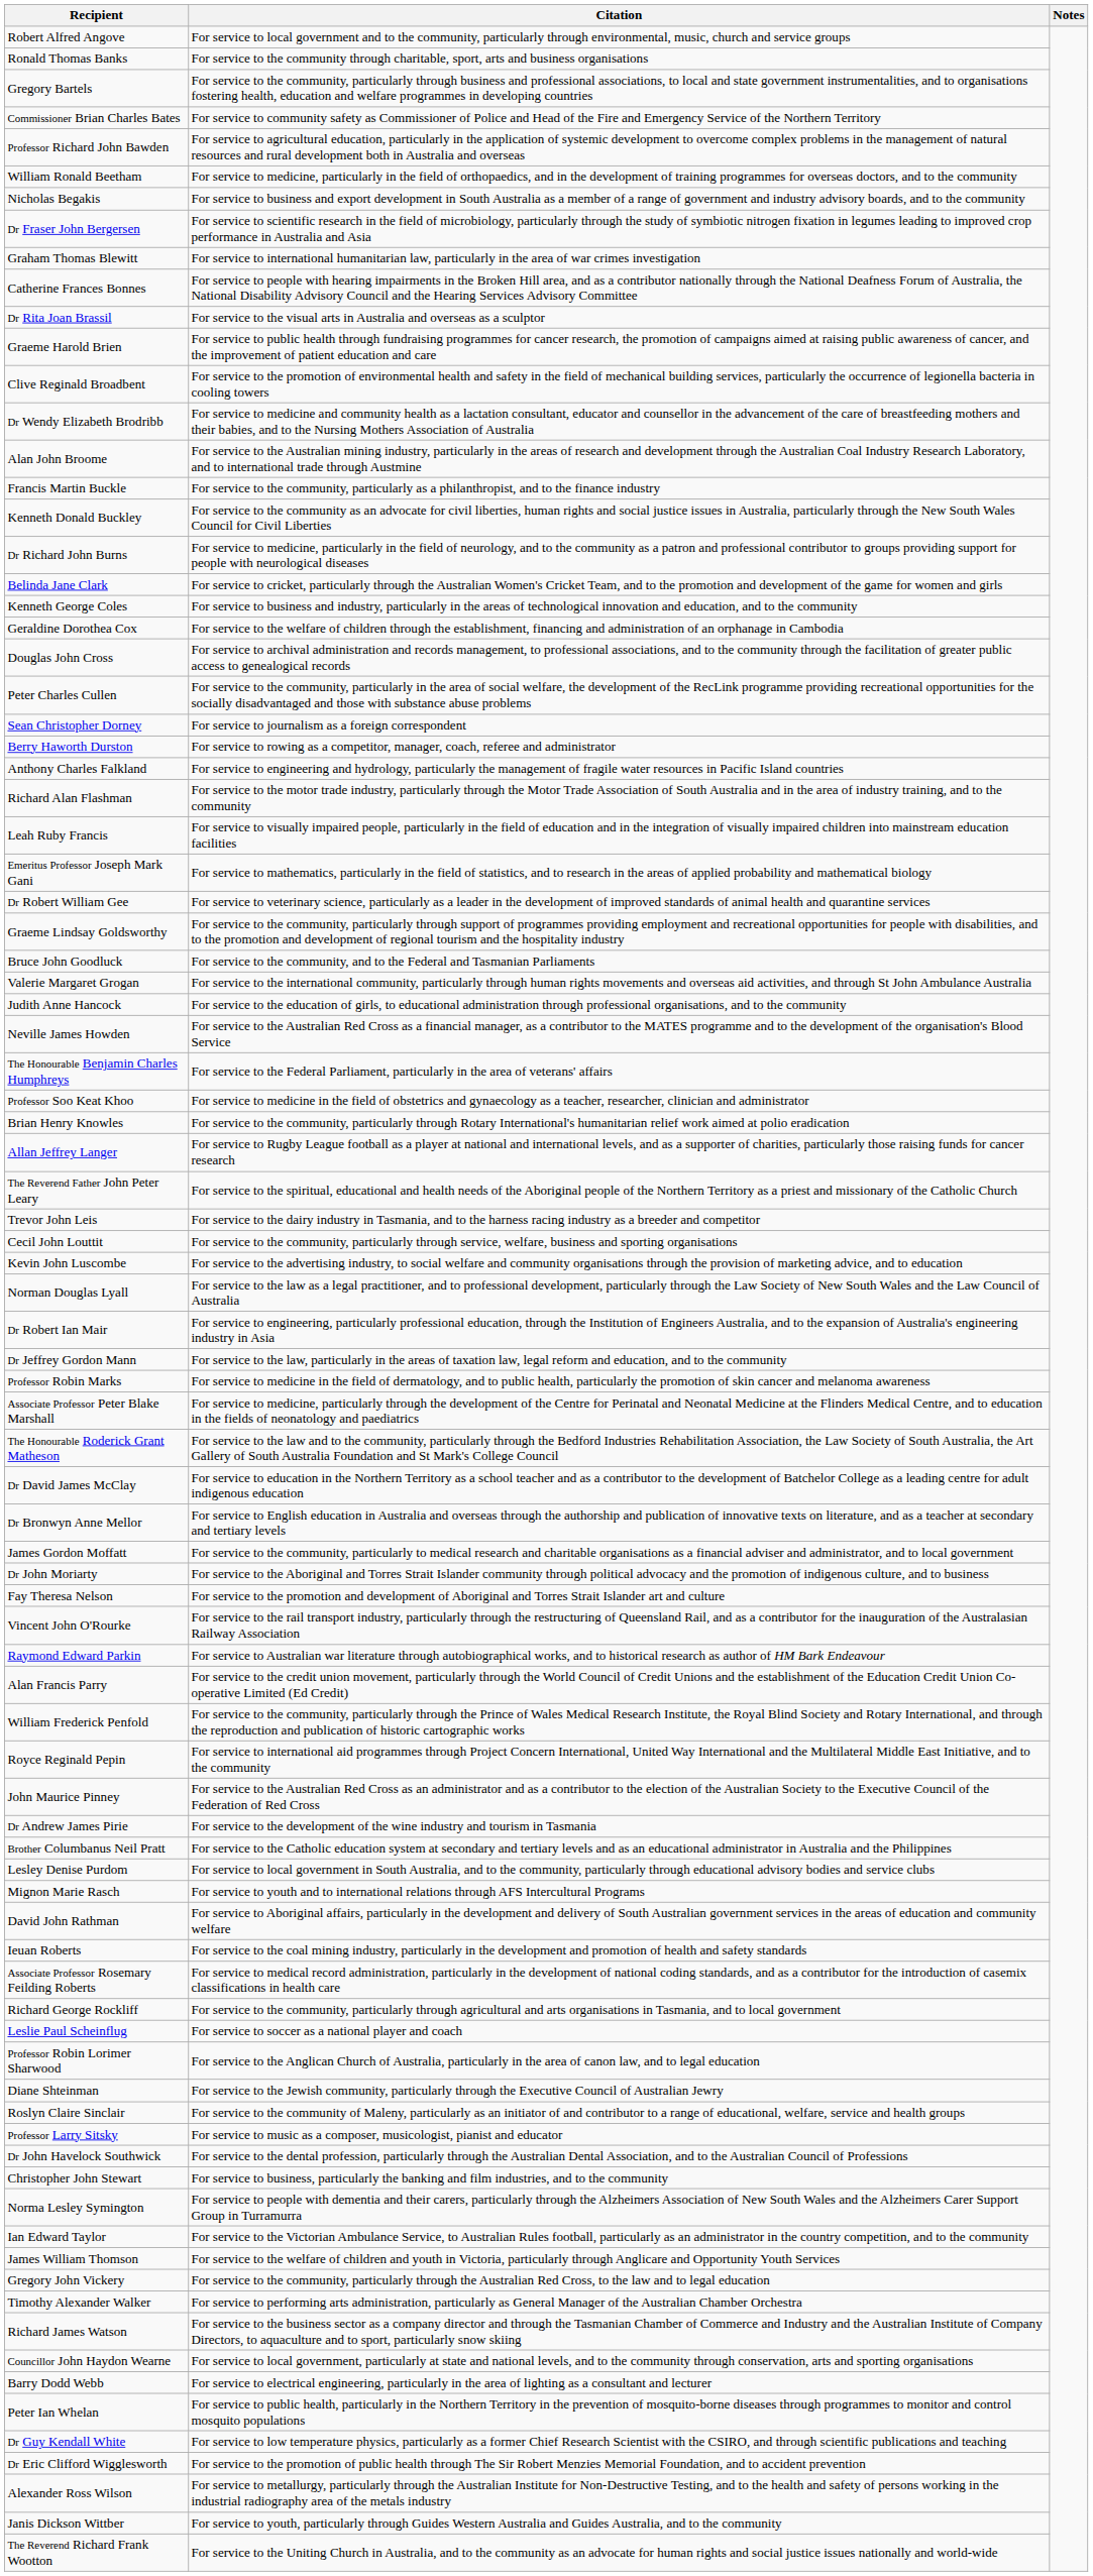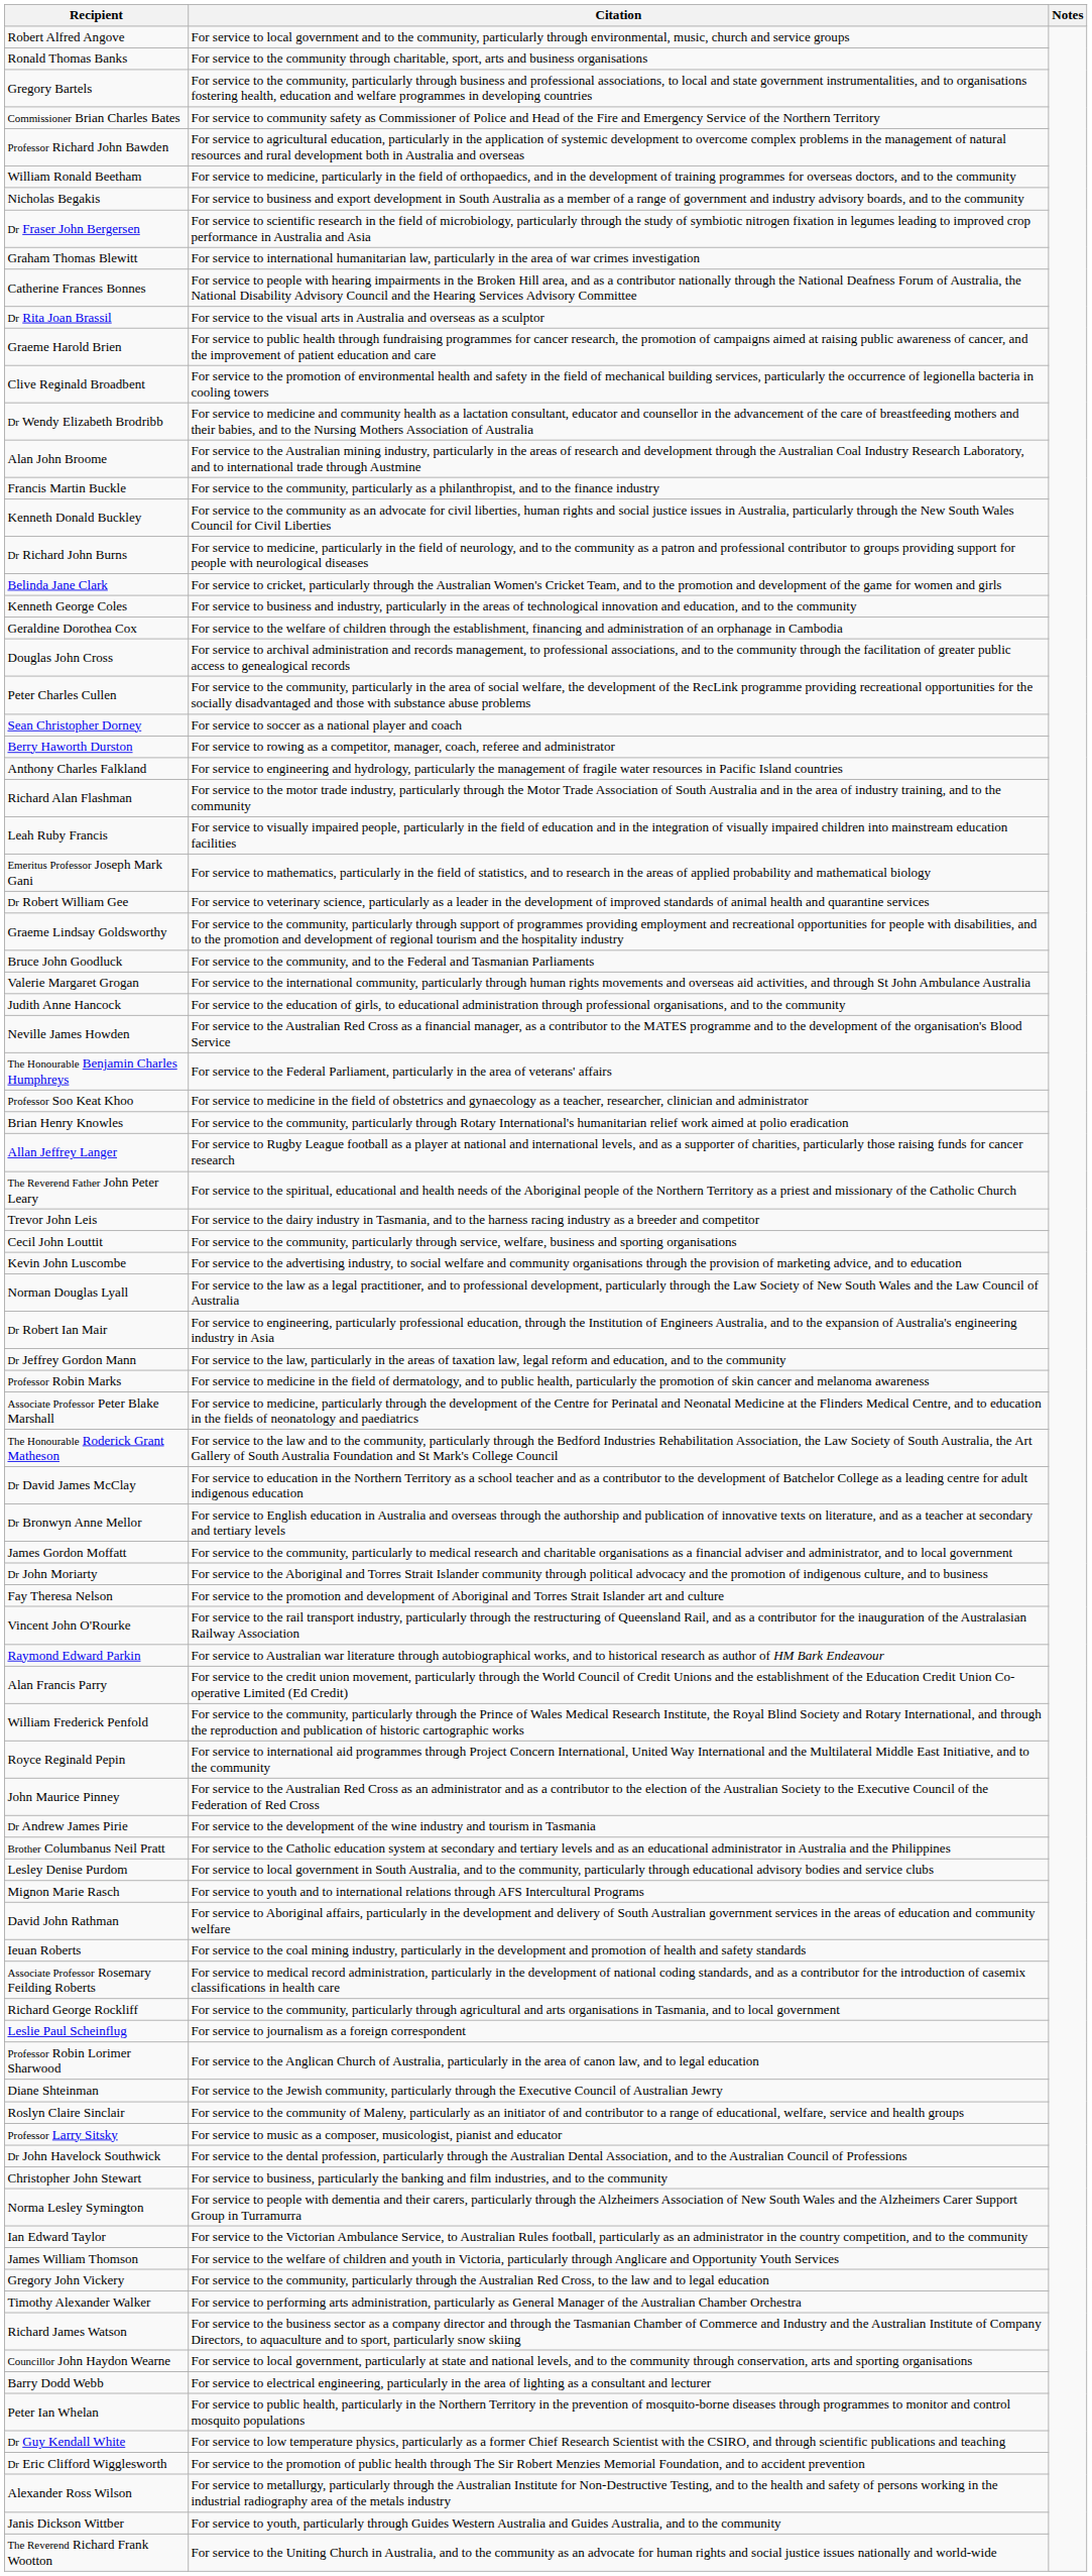 <table class="wikitable" style="font-size:95%;">
 <tr>
 <th>Recipient</th>
 <th>Citation</th>
 <th>Notes</th>
 </tr>
 <tr>
 <td>Robert Alfred Angove</td>
 <td>For service to local government and to the community, particularly through environmental, music, church and service groups</td>
 <td rowspan=89></td>
 </tr>
 <tr>
 <td>Ronald Thomas Banks</td>
 <td>For service to the community through charitable, sport, arts and business organisations</td>
 </tr>
 <tr>
 <td>Gregory Bartels</td>
 <td>For service to the community, particularly through business and professional associations, to local and state government instrumentalities, and to organisations fostering health, education and welfare programmes in developing countries</td>
 </tr>
 <tr>
 <td><small>Commissioner</small> Brian Charles Bates</td>
 <td>For service to community safety as Commissioner of Police and Head of the Fire and Emergency Service of the Northern Territory</td>
 </tr>
 <tr>
 <td><small>Professor</small> Richard John Bawden</td>
 <td>For service to agricultural education, particularly in the application of systemic development to overcome complex problems in the management of natural resources and rural development both in Australia and overseas</td>
 </tr>
 <tr>
 <td>William Ronald Beetham</td>
 <td>For service to medicine, particularly in the field of orthopaedics, and in the development of training programmes for overseas doctors, and to the community</td>
 </tr>
 <tr>
 <td>Nicholas Begakis</td>
 <td>For service to business and export development in South Australia as a member of a range of government and industry advisory boards, and to the community</td>
 </tr>
 <tr>
 <td><small>Dr</small> <a href='#'>Fraser John Bergersen</a></td>
 <td>For service to scientific research in the field of microbiology, particularly through the study of symbiotic nitrogen fixation in legumes leading to improved crop performance in Australia and Asia</td>
 </tr>
 <tr>
 <td>Graham Thomas Blewitt</td>
 <td>For service to international humanitarian law, particularly in the area of war crimes investigation</td>
 </tr>
 <tr>
 <td>Catherine Frances Bonnes</td>
 <td>For service to people with hearing impairments in the Broken Hill area, and as a contributor nationally through the National Deafness Forum of Australia, the National Disability Advisory Council and the Hearing Services Advisory Committee</td>
 </tr>
 <tr>
 <td><small>Dr</small> <a href='#'>Rita Joan Brassil</a></td>
 <td>For service to the visual arts in Australia and overseas as a sculptor</td>
 </tr>
 <tr>
 <td>Graeme Harold Brien</td>
 <td>For service to public health through fundraising programmes for cancer research, the promotion of campaigns aimed at raising public awareness of cancer, and the improvement of patient education and care</td>
 </tr>
 <tr>
 <td>Clive Reginald Broadbent</td>
 <td>For service to the promotion of environmental health and safety in the field of mechanical building services, particularly the occurrence of legionella bacteria in cooling towers</td>
 </tr>
 <tr>
 <td><small>Dr</small> Wendy Elizabeth Brodribb</td>
 <td>For service to medicine and community health as a lactation consultant, educator and counsellor in the advancement of the care of breastfeeding mothers and their babies, and to the Nursing Mothers Association of Australia</td>
 </tr>
 <tr>
 <td>Alan John Broome</td>
 <td>For service to the Australian mining industry, particularly in the areas of research and development through the Australian Coal Industry Research Laboratory, and to international trade through Austmine</td>
 </tr>
 <tr>
 <td>Francis Martin Buckle</td>
 <td>For service to the community, particularly as a philanthropist, and to the finance industry</td>
 </tr>
 <tr>
 <td>Kenneth Donald Buckley</td>
 <td>For service to the community as an advocate for civil liberties, human rights and social justice issues in Australia, particularly through the New South Wales Council for Civil Liberties</td>
 </tr>
 <tr>
 <td><small>Dr</small> Richard John Burns</td>
 <td>For service to medicine, particularly in the field of neurology, and to the community as a patron and professional contributor to groups providing support for people with neurological diseases</td>
 </tr>
 <tr>
 <td><a href='#'>Belinda Jane Clark</a></td>
 <td>For service to cricket, particularly through the Australian Women's Cricket Team, and to the promotion and development of the game for women and girls</td>
 </tr>
 <tr>
 <td>Kenneth George Coles</td>
 <td>For service to business and industry, particularly in the areas of technological innovation and education, and to the community</td>
 </tr>
 <tr>
 <td>Geraldine Dorothea Cox</td>
 <td>For service to the welfare of children through the establishment, financing and administration of an orphanage in Cambodia</td>
 </tr>
 <tr>
 <td>Douglas John Cross</td>
 <td>For service to archival administration and records management, to professional associations, and to the community through the facilitation of greater public access to genealogical records</td>
 </tr>
 <tr>
 <td>Peter Charles Cullen</td>
 <td>For service to the community, particularly in the area of social welfare, the development of the RecLink programme providing recreational opportunities for the socially disadvantaged and those with substance abuse problems</td>
 </tr>
 <tr>
 <td><a href='#'>Sean Christopher Dorney</a></td>
-<td>For service to journalism as a foreign correspondent</td>
+<td>For service to soccer as a national player and coach</td>
 </tr>
 <tr>
 <td><a href='#'>Berry Haworth Durston</a></td>
 <td>For service to rowing as a competitor, manager, coach, referee and administrator</td>
 </tr>
 <tr>
 <td>Anthony Charles Falkland</td>
 <td>For service to engineering and hydrology, particularly the management of fragile water resources in Pacific Island countries</td>
 </tr>
 <tr>
 <td>Richard Alan Flashman</td>
 <td>For service to the motor trade industry, particularly through the Motor Trade Association of South Australia and in the area of industry training, and to the community</td>
 </tr>
 <tr>
 <td>Leah Ruby Francis</td>
 <td>For service to visually impaired people, particularly in the field of education and in the integration of visually impaired children into mainstream education facilities</td>
 </tr>
 <tr>
 <td><small>Emeritus Professor</small> Joseph Mark Gani</td>
 <td>For service to mathematics, particularly in the field of statistics, and to research in the areas of applied probability and mathematical biology</td>
 </tr>
 <tr>
 <td><small>Dr</small> Robert William Gee</td>
 <td>For service to veterinary science, particularly as a leader in the development of improved standards of animal health and quarantine services</td>
 </tr>
 <tr>
 <td>Graeme Lindsay Goldsworthy</td>
 <td>For service to the community, particularly through support of programmes providing employment and recreational opportunities for people with disabilities, and to the promotion and development of regional tourism and the hospitality industry</td>
 </tr>
 <tr>
 <td>Bruce John Goodluck</td>
 <td>For service to the community, and to the Federal and Tasmanian Parliaments</td>
 </tr>
 <tr>
 <td>Valerie Margaret Grogan</td>
 <td>For service to the international community, particularly through human rights movements and overseas aid activities, and through St John Ambulance Australia</td>
 </tr>
 <tr>
 <td>Judith Anne Hancock</td>
 <td>For service to the education of girls, to educational administration through professional organisations, and to the community</td>
 </tr>
 <tr>
 <td>Neville James Howden</td>
 <td>For service to the Australian Red Cross as a financial manager, as a contributor to the MATES programme and to the development of the organisation's Blood Service</td>
 </tr>
 <tr>
 <td><small>The Honourable</small> <a href='#'>Benjamin Charles Humphreys</a></td>
 <td>For service to the Federal Parliament, particularly in the area of veterans' affairs</td>
 </tr>
 <tr>
 <td><small>Professor</small> Soo Keat Khoo</td>
 <td>For service to medicine in the field of obstetrics and gynaecology as a teacher, researcher, clinician and administrator</td>
 </tr>
 <tr>
 <td>Brian Henry Knowles</td>
 <td>For service to the community, particularly through Rotary International's humanitarian relief work aimed at polio eradication</td>
 </tr>
 <tr>
 <td><a href='#'>Allan Jeffrey Langer</a></td>
 <td>For service to Rugby League football as a player at national and international levels, and as a supporter of charities, particularly those raising funds for cancer research</td>
 </tr>
 <tr>
 <td><small>The Reverend Father</small> John Peter Leary</td>
 <td>For service to the spiritual, educational and health needs of the Aboriginal people of the Northern Territory as a priest and missionary of the Catholic Church</td>
 </tr>
 <tr>
 <td>Trevor John Leis</td>
 <td>For service to the dairy industry in Tasmania, and to the harness racing industry as a breeder and competitor</td>
 </tr>
 <tr>
 <td>Cecil John Louttit</td>
 <td>For service to the community, particularly through service, welfare, business and sporting organisations</td>
 </tr>
 <tr>
 <td>Kevin John Luscombe</td>
 <td>For service to the advertising industry, to social welfare and community organisations through the provision of marketing advice, and to education</td>
 </tr>
 <tr>
 <td>Norman Douglas Lyall</td>
 <td>For service to the law as a legal practitioner, and to professional development, particularly through the Law Society of New South Wales and the Law Council of Australia</td>
 </tr>
 <tr>
 <td><small>Dr</small> Robert Ian Mair</td>
 <td>For service to engineering, particularly professional education, through the Institution of Engineers Australia, and to the expansion of Australia's engineering industry in Asia</td>
 </tr>
 <tr>
 <td><small>Dr</small> Jeffrey Gordon Mann</td>
 <td>For service to the law, particularly in the areas of taxation law, legal reform and education, and to the community</td>
 </tr>
 <tr>
 <td><small>Professor</small> Robin Marks</td>
 <td>For service to medicine in the field of dermatology, and to public health, particularly the promotion of skin cancer and melanoma awareness</td>
 </tr>
 <tr>
 <td><small>Associate Professor</small> Peter Blake Marshall</td>
 <td>For service to medicine, particularly through the development of the Centre for Perinatal and Neonatal Medicine at the Flinders Medical Centre, and to education in the fields of neonatology and paediatrics</td>
 </tr>
 <tr>
 <td><small>The Honourable</small> <a href='#'>Roderick Grant Matheson</a></td>
 <td>For service to the law and to the community, particularly through the Bedford Industries Rehabilitation Association, the Law Society of South Australia, the Art Gallery of South Australia Foundation and St Mark's College Council</td>
 </tr>
 <tr>
 <td><small>Dr</small> David James McClay</td>
 <td>For service to education in the Northern Territory as a school teacher and as a contributor to the development of Batchelor College as a leading centre for adult indigenous education</td>
 </tr>
 <tr>
 <td><small>Dr</small> Bronwyn Anne Mellor</td>
 <td>For service to English education in Australia and overseas through the authorship and publication of innovative texts on literature, and as a teacher at secondary and tertiary levels</td>
 </tr>
 <tr>
 <td>James Gordon Moffatt</td>
 <td>For service to the community, particularly to medical research and charitable organisations as a financial adviser and administrator, and to local government</td>
 </tr>
 <tr>
 <td><small>Dr</small> John Moriarty</td>
 <td>For service to the Aboriginal and Torres Strait Islander community through political advocacy and the promotion of indigenous culture, and to business</td>
 </tr>
 <tr>
 <td>Fay Theresa Nelson</td>
 <td>For service to the promotion and development of Aboriginal and Torres Strait Islander art and culture</td>
 </tr>
 <tr>
 <td>Vincent John O'Rourke</td>
 <td>For service to the rail transport industry, particularly through the restructuring of Queensland Rail, and as a contributor for the inauguration of the Australasian Railway Association</td>
 </tr>
 <tr>
 <td><a href='#'>Raymond Edward Parkin</a></td>
 <td>For service to Australian war literature through autobiographical works, and to historical research as author of <em>HM Bark Endeavour</em></td>
 </tr>
 <tr>
 <td>Alan Francis Parry</td>
 <td>For service to the credit union movement, particularly through the World Council of Credit Unions and the establishment of the Education Credit Union Co-operative Limited (Ed Credit)</td>
 </tr>
 <tr>
 <td>William Frederick Penfold</td>
 <td>For service to the community, particularly through the Prince of Wales Medical Research Institute, the Royal Blind Society and Rotary International, and through the reproduction and publication of historic cartographic works</td>
 </tr>
 <tr>
 <td>Royce Reginald Pepin</td>
 <td>For service to international aid programmes through Project Concern International, United Way International and the Multilateral Middle East Initiative, and to the community</td>
 </tr>
 <tr>
 <td>John Maurice Pinney</td>
 <td>For service to the Australian Red Cross as an administrator and as a contributor to the election of the Australian Society to the Executive Council of the Federation of Red Cross</td>
 </tr>
 <tr>
 <td><small>Dr</small> Andrew James Pirie</td>
 <td>For service to the development of the wine industry and tourism in Tasmania</td>
 </tr>
 <tr>
 <td><small>Brother</small> Columbanus Neil Pratt</td>
 <td>For service to the Catholic education system at secondary and tertiary levels and as an educational administrator in Australia and the Philippines</td>
 </tr>
 <tr>
 <td>Lesley Denise Purdom</td>
 <td>For service to local government in South Australia, and to the community, particularly through educational advisory bodies and service clubs</td>
 </tr>
 <tr>
 <td>Mignon Marie Rasch</td>
 <td>For service to youth and to international relations through AFS Intercultural Programs</td>
 </tr>
 <tr>
 <td>David John Rathman</td>
 <td>For service to Aboriginal affairs, particularly in the development and delivery of South Australian government services in the areas of education and community welfare</td>
 </tr>
 <tr>
 <td>Ieuan Roberts</td>
 <td>For service to the coal mining industry, particularly in the development and promotion of health and safety standards</td>
 </tr>
 <tr>
 <td><small>Associate Professor</small> Rosemary Feilding Roberts</td>
 <td>For service to medical record administration, particularly in the development of national coding standards, and as a contributor for the introduction of casemix classifications in health care</td>
 </tr>
 <tr>
 <td>Richard George Rockliff</td>
 <td>For service to the community, particularly through agricultural and arts organisations in Tasmania, and to local government</td>
 </tr>
 <tr>
 <td><a href='#'>Leslie Paul Scheinflug</a></td>
-<td>For service to soccer as a national player and coach</td>
+<td>For service to journalism as a foreign correspondent</td>
 </tr>
 <tr>
 <td><small>Professor</small> Robin Lorimer Sharwood</td>
 <td>For service to the Anglican Church of Australia, particularly in the area of canon law, and to legal education</td>
 </tr>
 <tr>
 <td>Diane Shteinman</td>
 <td>For service to the Jewish community, particularly through the Executive Council of Australian Jewry</td>
 </tr>
 <tr>
 <td>Roslyn Claire Sinclair</td>
 <td>For service to the community of Maleny, particularly as an initiator of and contributor to a range of educational, welfare, service and health groups</td>
 </tr>
 <tr>
 <td><small>Professor</small> <a href='#'>Larry Sitsky</a></td>
 <td>For service to music as a composer, musicologist, pianist and educator</td>
 </tr>
 <tr>
 <td><small>Dr</small> John Havelock Southwick</td>
 <td>For service to the dental profession, particularly through the Australian Dental Association, and to the Australian Council of Professions</td>
 </tr>
 <tr>
 <td>Christopher John Stewart</td>
 <td>For service to business, particularly the banking and film industries, and to the community</td>
 </tr>
 <tr>
 <td>Norma Lesley Symington</td>
 <td>For service to people with dementia and their carers, particularly through the Alzheimers Association of New South Wales and the Alzheimers Carer Support Group in Turramurra</td>
 </tr>
 <tr>
 <td>Ian Edward Taylor</td>
 <td>For service to the Victorian Ambulance Service, to Australian Rules football, particularly as an administrator in the country competition, and to the community</td>
 </tr>
 <tr>
 <td>James William Thomson</td>
 <td>For service to the welfare of children and youth in Victoria, particularly through Anglicare and Opportunity Youth Services</td>
 </tr>
 <tr>
 <td>Gregory John Vickery</td>
 <td>For service to the community, particularly through the Australian Red Cross, to the law and to legal education</td>
 </tr>
 <tr>
 <td>Timothy Alexander Walker</td>
 <td>For service to performing arts administration, particularly as General Manager of the Australian Chamber Orchestra</td>
 </tr>
 <tr>
 <td>Richard James Watson</td>
 <td>For service to the business sector as a company director and through the Tasmanian Chamber of Commerce and Industry and the Australian Institute of Company Directors, to aquaculture and to sport, particularly snow skiing</td>
 </tr>
 <tr>
 <td><small>Councillor</small> John Haydon Wearne</td>
 <td>For service to local government, particularly at state and national levels, and to the community through conservation, arts and sporting organisations</td>
 </tr>
 <tr>
 <td>Barry Dodd Webb</td>
 <td>For service to electrical engineering, particularly in the area of lighting as a consultant and lecturer</td>
 </tr>
 <tr>
 <td>Peter Ian Whelan</td>
 <td>For service to public health, particularly in the Northern Territory in the prevention of mosquito-borne diseases through programmes to monitor and control mosquito populations</td>
 </tr>
 <tr>
 <td><small>Dr</small> <a href='#'>Guy Kendall White</a></td>
 <td>For service to low temperature physics, particularly as a former Chief Research Scientist with the CSIRO, and through scientific publications and teaching</td>
 </tr>
 <tr>
 <td><small>Dr</small> Eric Clifford Wigglesworth</td>
 <td>For service to the promotion of public health through The Sir Robert Menzies Memorial Foundation, and to accident prevention</td>
 </tr>
 <tr>
 <td>Alexander Ross Wilson</td>
 <td>For service to metallurgy, particularly through the Australian Institute for Non-Destructive Testing, and to the health and safety of persons working in the industrial radiography area of the metals industry</td>
 </tr>
 <tr>
 <td>Janis Dickson Wittber</td>
 <td>For service to youth, particularly through Guides Western Australia and Guides Australia, and to the community</td>
 </tr>
 <tr>
 <td><small>The Reverend</small> Richard Frank Wootton</td>
 <td>For service to the Uniting Church in Australia, and to the community as an advocate for human rights and social justice issues nationally and world-wide</td>
 </tr>
 </table>
